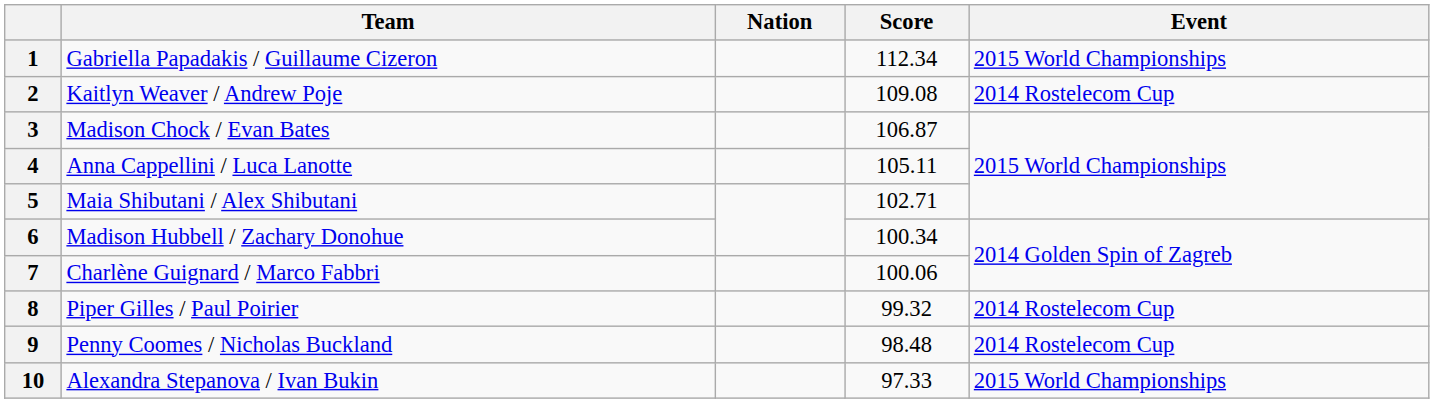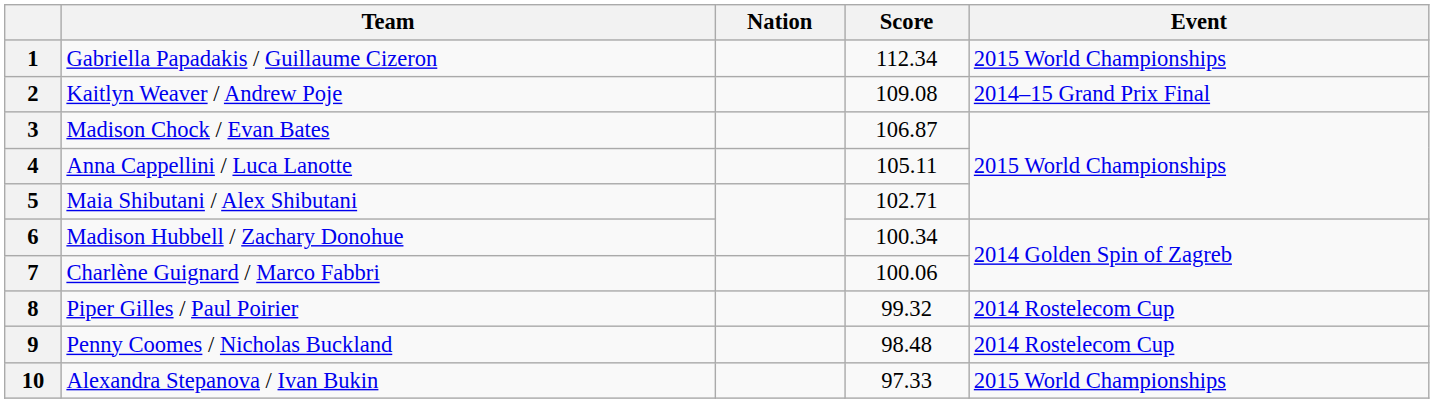 <table class="wikitable sortable" style="text-align:left; width:80%">
 <tr>
 <th scope="col"></th>
 <th scope="col">Team</th>
 <th scope="col">Nation</th>
 <th scope="col">Score</th>
 <th scope="col">Event</th>
 </tr>
 <tr>
 <th scope="row">1</th>
 <td><a href='#'>Gabriella Papadakis</a> / <a href='#'>Guillaume Cizeron</a></td>
 <td></td>
 <td style="text-align:center;">112.34</td>
 <td><a href='#'>2015 World Championships</a></td>
 </tr>
 <tr>
 <th scope="row">2</th>
 <td><a href='#'>Kaitlyn Weaver</a> / <a href='#'>Andrew Poje</a></td>
 <td></td>
 <td style="text-align:center;">109.08</td>
-<td><a href='#'>2014 Rostelecom Cup</a></td>
+<td><a href='#'>2014–15 Grand Prix Final</a></td>
 </tr>
 <tr>
 <th scope="row">3</th>
 <td><a href='#'>Madison Chock</a> / <a href='#'>Evan Bates</a></td>
 <td></td>
 <td style="text-align:center;">106.87</td>
 <td rowspan="3"><a href='#'>2015 World Championships</a></td>
 </tr>
 <tr>
 <th scope="row">4</th>
 <td><a href='#'>Anna Cappellini</a> / <a href='#'>Luca Lanotte</a></td>
 <td></td>
 <td style="text-align:center;">105.11</td>
 </tr>
 <tr>
 <th scope="row">5</th>
 <td><a href='#'>Maia Shibutani</a> / <a href='#'>Alex Shibutani</a></td>
 <td rowspan="2"></td>
 <td style="text-align:center;">102.71</td>
 </tr>
 <tr>
 <th scope="row">6</th>
 <td><a href='#'>Madison Hubbell</a> / <a href='#'>Zachary Donohue</a></td>
 <td style="text-align:center;">100.34</td>
 <td rowspan="2"><a href='#'>2014 Golden Spin of Zagreb</a></td>
 </tr>
 <tr>
 <th scope="row">7</th>
 <td><a href='#'>Charlène Guignard</a> / <a href='#'>Marco Fabbri</a></td>
 <td></td>
 <td style="text-align:center;">100.06</td>
 </tr>
 <tr>
 <th scope="row">8</th>
 <td><a href='#'>Piper Gilles</a> / <a href='#'>Paul Poirier</a></td>
 <td></td>
 <td style="text-align:center;">99.32</td>
 <td><a href='#'>2014 Rostelecom Cup</a></td>
 </tr>
 <tr>
 <th scope="row">9</th>
 <td><a href='#'>Penny Coomes</a> / <a href='#'>Nicholas Buckland</a></td>
 <td></td>
 <td style="text-align:center;">98.48</td>
 <td><a href='#'>2014 Rostelecom Cup</a></td>
 </tr>
 <tr>
 <th scope="row">10</th>
 <td><a href='#'>Alexandra Stepanova</a> / <a href='#'>Ivan Bukin</a></td>
 <td></td>
 <td style="text-align:center;">97.33</td>
 <td><a href='#'>2015 World Championships</a></td>
 </tr>
 </table>
